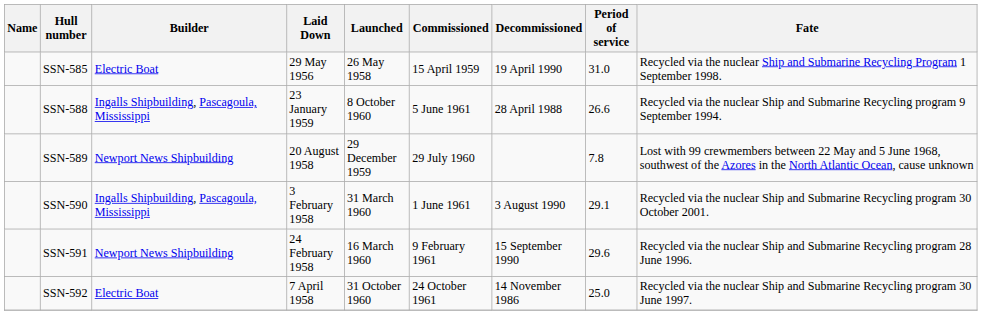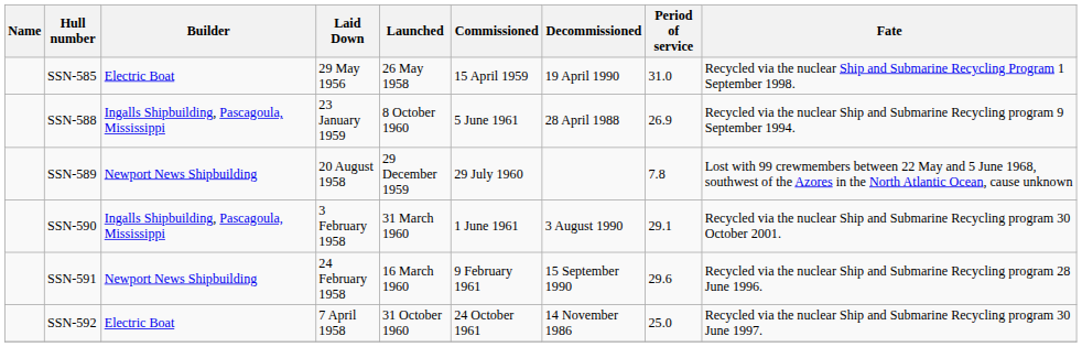 <table class="wikitable" style="font-size:97%;">
 <tr>
 <th>Name</th>
 <th>Hull number</th>
 <th width="20%">Builder</th>
 <th>Laid Down</th>
 <th>Launched</th>
 <th>Commissioned</th>
 <th>Decommissioned</th>
 <th>Period of service</th>
 <th width="35%">Fate</th>
 </tr>
 <tr>
 <td></td>
 <td>SSN-585</td>
 <td><a href='#'>Electric Boat</a></td>
 <td>29 May 1956</td>
 <td>26 May  1958</td>
 <td>15 April 1959</td>
 <td>19 April 1990</td>
 <td>31.0</td>
 <td>Recycled via the nuclear <a href='#'>Ship and Submarine Recycling Program</a> 1 September 1998.</td>
 </tr>
 <tr>
 <td></td>
 <td>SSN-588</td>
 <td><a href='#'>Ingalls Shipbuilding</a>,  <a href='#'>Pascagoula, Mississippi</a></td>
 <td>23 January 1959</td>
 <td>8 October 1960</td>
 <td>5 June 1961</td>
 <td>28 April 1988</td>
-<td>26.6</td>
+<td>26.9</td>
 <td>Recycled via the nuclear Ship and Submarine Recycling program 9 September 1994.</td>
 </tr>
 <tr>
 <td></td>
 <td>SSN-589</td>
 <td><a href='#'>Newport News Shipbuilding</a></td>
 <td>20 August 1958</td>
 <td>29 December 1959</td>
 <td>29 July 1960</td>
 <td></td>
 <td>7.8</td>
 <td>Lost with 99 crewmembers between 22 May and 5 June 1968,  southwest of the <a href='#'>Azores</a> in the <a href='#'>North Atlantic Ocean</a>, cause unknown</td>
 </tr>
 <tr>
 <td></td>
 <td>SSN-590</td>
 <td><a href='#'>Ingalls Shipbuilding</a>,  <a href='#'>Pascagoula, Mississippi</a></td>
 <td>3 February 1958</td>
 <td>31 March 1960</td>
 <td>1 June 1961</td>
 <td>3 August 1990</td>
 <td>29.1</td>
 <td>Recycled via the nuclear Ship and Submarine Recycling program 30 October 2001.</td>
 </tr>
 <tr>
 <td></td>
 <td>SSN-591</td>
 <td><a href='#'>Newport News Shipbuilding</a></td>
 <td>24 February 1958</td>
 <td>16 March 1960</td>
 <td>9 February 1961</td>
 <td>15 September 1990</td>
 <td>29.6</td>
 <td>Recycled via the nuclear Ship and Submarine Recycling program 28 June 1996.</td>
 </tr>
 <tr>
 <td></td>
 <td>SSN-592</td>
 <td><a href='#'>Electric Boat</a></td>
 <td>7 April 1958</td>
 <td>31 October 1960</td>
 <td>24 October  1961</td>
 <td>14 November 1986</td>
 <td>25.0</td>
 <td>Recycled via the nuclear Ship and Submarine Recycling program 30 June 1997.</td>
 </tr>
 <tr>
 </tr>
 </table>
